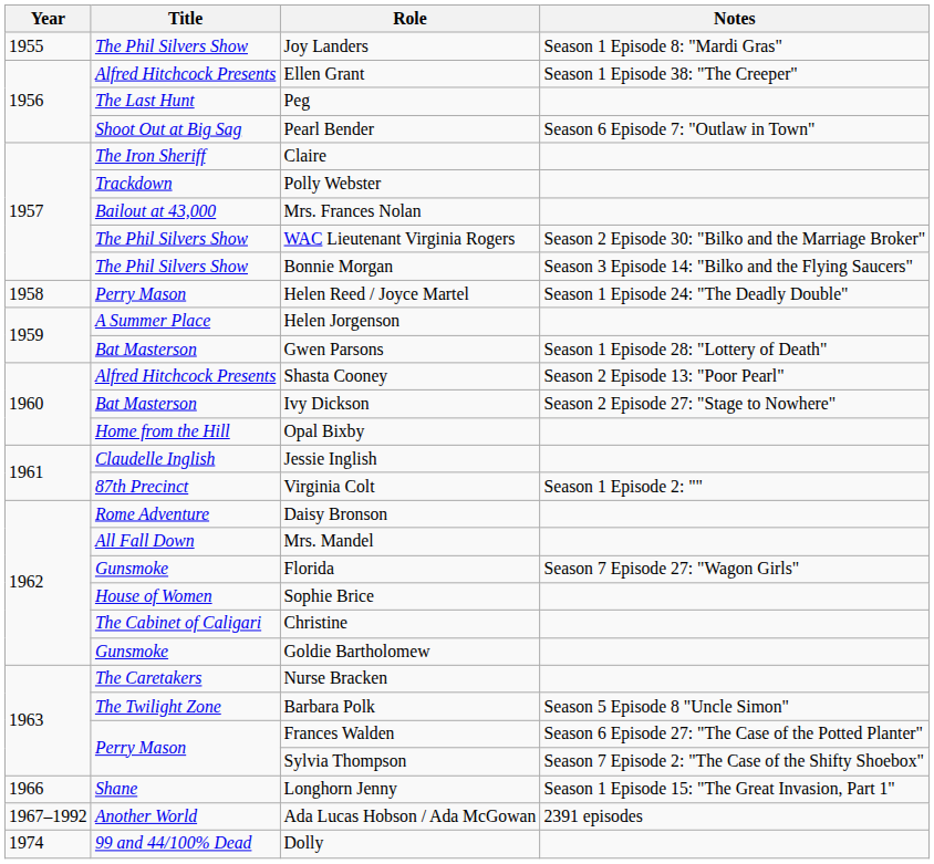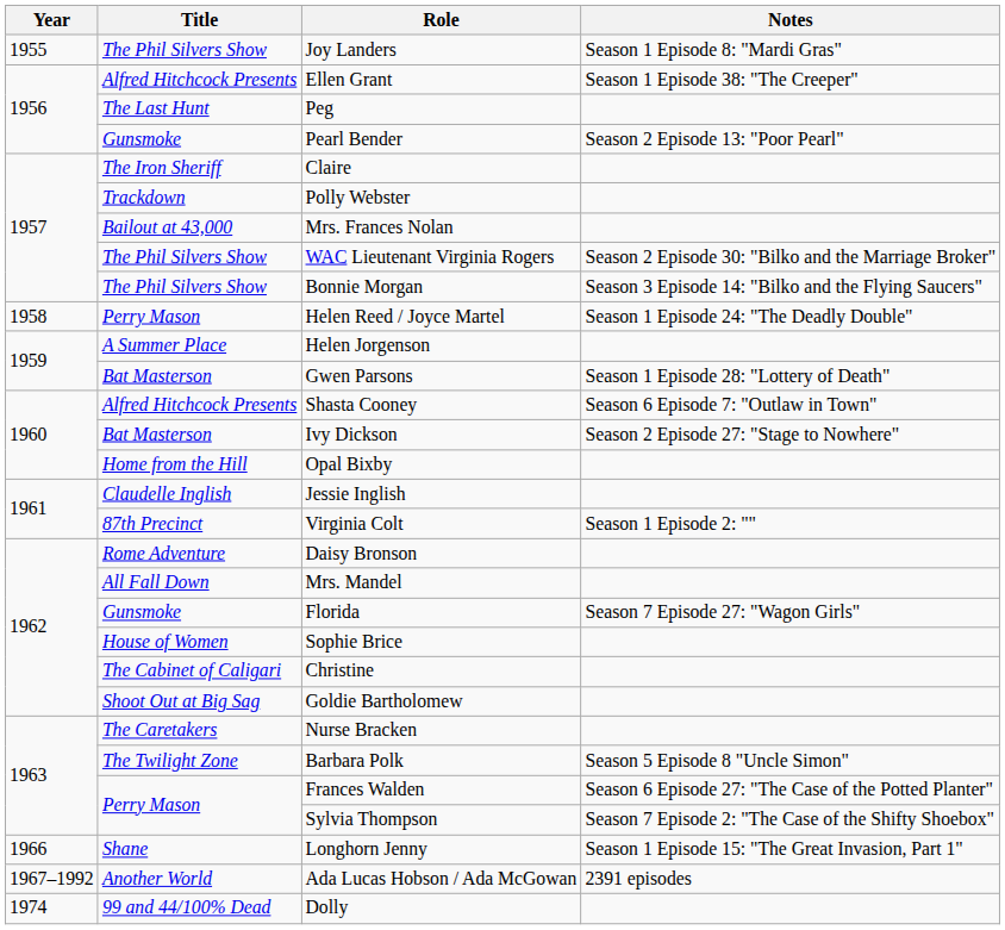 <table class="wikitable">
 <tr>
 <th>Year</th>
 <th>Title</th>
 <th>Role</th>
 <th>Notes</th>
 </tr>
 <tr>
 <td>1955</td>
 <td><em><a href='#'>The Phil Silvers Show</a></em></td>
 <td>Joy Landers</td>
 <td>Season 1 Episode 8: "Mardi Gras"</td>
 </tr>
 <tr>
 <td rowspan="3">1956</td>
 <td><em><a href='#'>Alfred Hitchcock Presents</a></em></td>
 <td>Ellen Grant</td>
 <td>Season 1 Episode 38: "The Creeper"</td>
 </tr>
 <tr>
 <td><em><a href='#'>The Last Hunt</a></em></td>
 <td>Peg</td>
 <td></td>
 </tr>
 <tr>
-<td><em><a href='#'>Shoot Out at Big Sag</a></em></td>
+<td><em><a href='#'>Gunsmoke</a></em></td>
 <td>Pearl Bender</td>
-<td>Season 6 Episode 7: "Outlaw in Town"</td>
+<td>Season 2 Episode 13: "Poor Pearl"</td>
 </tr>
 <tr>
 <td rowspan="5">1957</td>
 <td><em><a href='#'>The Iron Sheriff</a></em></td>
 <td>Claire</td>
 <td></td>
 </tr>
 <tr>
 <td><em><a href='#'>Trackdown</a></em></td>
 <td>Polly Webster</td>
 <td></td>
 </tr>
 <tr>
 <td><em><a href='#'>Bailout at 43,000</a></em></td>
 <td>Mrs. Frances Nolan</td>
 <td></td>
 </tr>
 <tr>
 <td><em><a href='#'>The Phil Silvers Show</a></em></td>
 <td><a href='#'>WAC</a> Lieutenant Virginia Rogers</td>
 <td>Season 2 Episode 30: "Bilko and the Marriage Broker"</td>
 </tr>
 <tr>
 <td><em><a href='#'>The Phil Silvers Show</a></em></td>
 <td>Bonnie Morgan</td>
 <td>Season 3 Episode 14: "Bilko and the Flying Saucers"</td>
 </tr>
 <tr>
 <td>1958</td>
 <td><em><a href='#'>Perry Mason</a></em></td>
 <td>Helen Reed / Joyce Martel</td>
 <td>Season 1 Episode 24: "The Deadly Double"</td>
 </tr>
 <tr>
 <td rowspan="2">1959</td>
 <td><em><a href='#'>A Summer Place</a></em></td>
 <td>Helen Jorgenson</td>
 <td></td>
 </tr>
 <tr>
 <td><em><a href='#'>Bat Masterson</a></em></td>
 <td>Gwen Parsons</td>
 <td>Season 1 Episode 28: "Lottery of Death"</td>
 </tr>
 <tr>
 <td rowspan="3">1960</td>
 <td><em><a href='#'>Alfred Hitchcock Presents</a></em></td>
 <td>Shasta Cooney</td>
-<td>Season 2 Episode 13: "Poor Pearl"</td>
+<td>Season 6 Episode 7: "Outlaw in Town"</td>
 </tr>
 <tr>
 <td><em><a href='#'>Bat Masterson</a></em></td>
 <td>Ivy Dickson</td>
 <td>Season 2 Episode 27: "Stage to Nowhere"</td>
 </tr>
 <tr>
 <td><em><a href='#'>Home from the Hill</a></em></td>
 <td>Opal Bixby</td>
 <td></td>
 </tr>
 <tr>
 <td rowspan="2">1961</td>
 <td><em><a href='#'>Claudelle Inglish</a></em></td>
 <td>Jessie Inglish</td>
 <td></td>
 </tr>
 <tr>
 <td><em><a href='#'>87th Precinct</a></em></td>
 <td>Virginia Colt</td>
 <td>Season 1 Episode 2: ""</td>
 </tr>
 <tr>
 <td rowspan="6">1962</td>
 <td><em><a href='#'>Rome Adventure</a></em></td>
 <td>Daisy Bronson</td>
 <td></td>
 </tr>
 <tr>
 <td><em><a href='#'>All Fall Down</a></em></td>
 <td>Mrs. Mandel</td>
 <td></td>
 </tr>
 <tr>
 <td><em><a href='#'>Gunsmoke</a></em></td>
 <td>Florida</td>
 <td>Season 7 Episode 27: "Wagon Girls"</td>
 </tr>
 <tr>
 <td><em><a href='#'>House of Women</a></em></td>
 <td>Sophie Brice</td>
 <td></td>
 </tr>
 <tr>
 <td><em><a href='#'>The Cabinet of Caligari</a></em></td>
 <td>Christine</td>
 <td></td>
 </tr>
 <tr>
-<td><em><a href='#'>Gunsmoke</a></em></td>
+<td><em><a href='#'>Shoot Out at Big Sag</a></em></td>
 <td>Goldie Bartholomew</td>
 <td></td>
 </tr>
 <tr>
 <td rowspan="4">1963</td>
 <td><em><a href='#'>The Caretakers</a></em></td>
 <td>Nurse Bracken</td>
 <td></td>
 </tr>
 <tr>
 <td><em><a href='#'>The Twilight Zone</a></em></td>
 <td>Barbara Polk</td>
 <td>Season 5 Episode 8 "Uncle Simon"</td>
 </tr>
 <tr>
 <td rowspan="2"><em><a href='#'>Perry Mason</a></em></td>
 <td>Frances Walden</td>
 <td>Season 6 Episode 27: "The Case of the Potted Planter"</td>
 </tr>
 <tr>
 <td>Sylvia Thompson</td>
 <td>Season 7 Episode 2: "The Case of the Shifty Shoebox"</td>
 </tr>
 <tr>
 <td>1966</td>
 <td><em><a href='#'>Shane</a></em></td>
 <td>Longhorn Jenny</td>
 <td>Season 1 Episode 15: "The Great Invasion, Part 1"</td>
 </tr>
 <tr>
 <td>1967–1992</td>
 <td><em><a href='#'>Another World</a></em></td>
 <td>Ada Lucas Hobson / Ada McGowan</td>
 <td>2391 episodes</td>
 </tr>
 <tr>
 <td>1974</td>
 <td><em><a href='#'>99 and 44/100% Dead</a></em></td>
 <td>Dolly</td>
 <td></td>
 </tr>
 </table>
